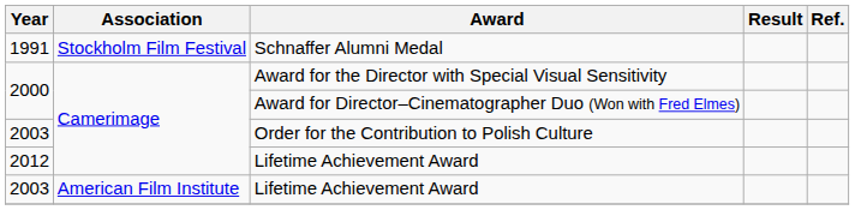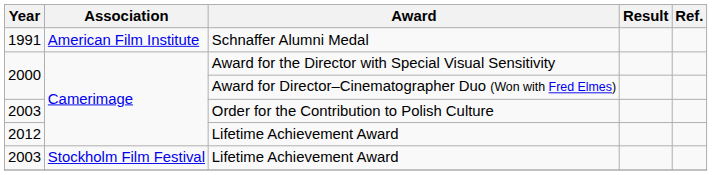 <table class="wikitable plainrowheaders">
 <tr>
 <th>Year</th>
 <th>Association</th>
 <th>Award</th>
 <th>Result</th>
 <th>Ref.</th>
 </tr>
 <tr>
 <td>1991</td>
-<td><a href='#'>Stockholm Film Festival</a></td>
+<td><a href='#'>American Film Institute</a></td>
 <td>Schnaffer Alumni Medal</td>
 <td></td>
 <td></td>
 </tr>
 <tr>
 <td rowspan=2>2000</td>
 <td rowspan=4><a href='#'>Camerimage</a></td>
 <td>Award for the Director with Special Visual Sensitivity</td>
 <td></td>
 <td></td>
 </tr>
 <tr>
 <td>Award for Director–Cinematographer Duo <small> (Won with <a href='#'>Fred Elmes</a>) </small></td>
 <td></td>
 <td></td>
 </tr>
 <tr>
 <td>2003</td>
 <td>Order for the Contribution to Polish Culture</td>
 <td></td>
 <td></td>
 </tr>
 <tr>
 <td>2012</td>
 <td>Lifetime Achievement Award</td>
 <td></td>
 <td></td>
 </tr>
 <tr>
 <td>2003</td>
-<td><a href='#'>American Film Institute</a></td>
+<td><a href='#'>Stockholm Film Festival</a></td>
 <td>Lifetime Achievement Award</td>
 <td></td>
 <td></td>
 </tr>
 <tr>
 </tr>
 </table>
